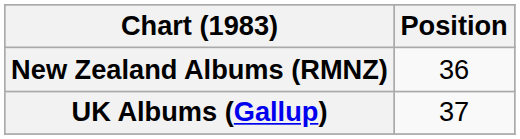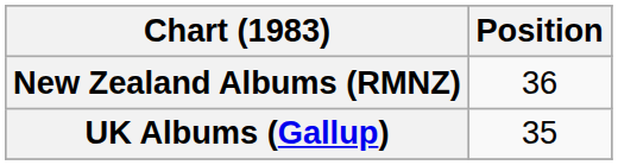 <table class="wikitable plainrowheaders" style="text-align:center">
 <tr>
 <th scope="col">Chart (1983)</th>
 <th scope="col">Position</th>
 </tr>
 <tr>
 <th scope="row">New Zealand Albums (RMNZ)</th>
 <td>36</td>
 </tr>
 <tr>
 <th scope="row">UK Albums (<a href='#'>Gallup</a>)</th>
-<td>37</td>
+<td>35</td>
 </tr>
 </table>
